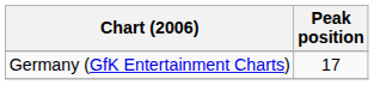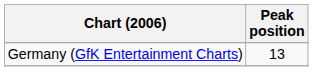 <table class="wikitable sortable">
 <tr>
 <th>Chart (2006)</th>
 <th>Peak<br>position</th>
 </tr>
 <tr>
 </tr>
 <tr>
 <td>Germany (<a href='#'>GfK Entertainment Charts</a>)</td>
-<td style="text-align:center;">17</td>
+<td style="text-align:center;">13</td>
 </tr>
 <tr>
 </tr>
 <tr>
 </tr>
 </table>
